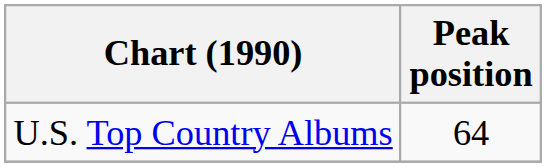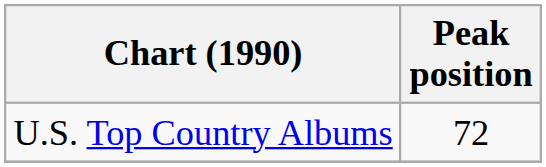 <table class="wikitable">
 <tr>
 <th>Chart (1990)</th>
 <th>Peak<br>position<br></th>
 </tr>
 <tr>
 <td>U.S. <a href='#'>Top Country Albums</a></td>
-<td align="center">64</td>
+<td align="center">72</td>
 </tr>
 <tr>
 </tr>
 </table>
